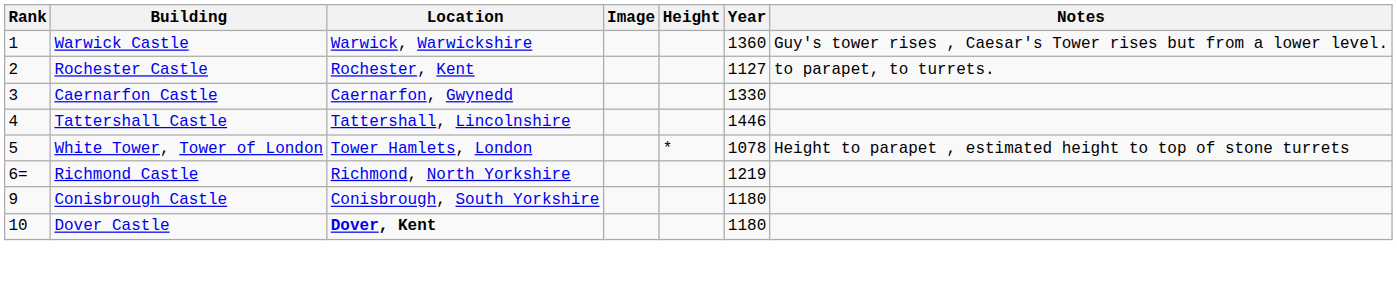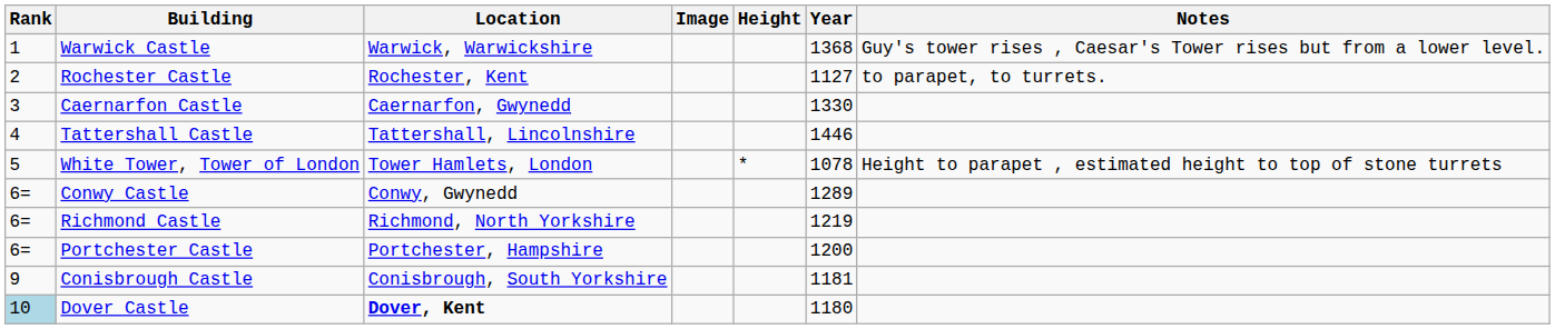 <table class="wikitable sortable">
 <tr>
 <th>Rank<br></th>
 <th>Building<br></th>
 <th>Location<br></th>
 <th class="unsortable">Image</th>
 <th>Height<br></th>
 <th>Year<br></th>
 <th class="unsortable">Notes</th>
 </tr>
 <tr>
 <td>1</td>
 <td><a href='#'>Warwick Castle</a></td>
 <td><a href='#'>Warwick</a>, <a href='#'>Warwickshire</a></td>
 <td></td>
 <td></td>
-<td>1360</td>
+<td>1368</td>
 <td> Guy's tower rises , Caesar's Tower rises  but from a lower level.</td>
 </tr>
 <tr>
 <td>2</td>
 <td><a href='#'>Rochester Castle</a></td>
 <td><a href='#'>Rochester</a>, <a href='#'>Kent</a></td>
 <td></td>
 <td></td>
 <td>1127</td>
 <td>  to parapet,  to turrets.</td>
 </tr>
 <tr>
 <td>3</td>
 <td><a href='#'>Caernarfon Castle</a></td>
 <td><a href='#'>Caernarfon</a>, <a href='#'>Gwynedd</a></td>
 <td></td>
 <td></td>
 <td>1330</td>
 <td></td>
 </tr>
 <tr>
 <td>4</td>
 <td><a href='#'>Tattershall Castle</a></td>
 <td><a href='#'>Tattershall</a>, <a href='#'>Lincolnshire</a></td>
 <td></td>
 <td></td>
 <td>1446</td>
 <td></td>
 </tr>
 <tr>
 <td>5</td>
 <td><a href='#'>White Tower</a>, <a href='#'>Tower of London</a></td>
 <td><a href='#'>Tower Hamlets</a>, <a href='#'>London</a></td>
 <td></td>
 <td>*</td>
 <td>1078</td>
 <td>Height to parapet , estimated height to top of stone turrets </td>
 </tr>
 <tr>
 <td>6=</td>
+<td><a href='#'>Conwy Castle</a></td>
+<td><a href='#'>Conwy</a>, Gwynedd</td>
+<td></td>
+<td></td>
+<td>1289</td>
+<td></td>
+</tr>
+<tr>
+<td>6=</td>
 <td><a href='#'>Richmond Castle</a></td>
 <td><a href='#'>Richmond</a>, <a href='#'>North Yorkshire</a></td>
 <td></td>
 <td></td>
 <td>1219</td>
 <td></td>
 </tr>
 <tr>
+<td>6=</td>
+<td><a href='#'>Portchester Castle</a></td>
+<td><a href='#'>Portchester</a>, <a href='#'>Hampshire</a></td>
+<td></td>
+<td></td>
+<td>1200</td>
+<td></td>
+</tr>
+<tr>
 <td>9</td>
 <td><a href='#'>Conisbrough Castle</a></td>
 <td><a href='#'>Conisbrough</a>, <a href='#'>South Yorkshire</a></td>
 <td></td>
 <td></td>
-<td>1180</td>
+<td>1181</td>
 <td></td>
 </tr>
 <tr>
-<td>10</td>
+<td style="background: lightblue;">10</td>
 <td><a href='#'>Dover Castle</a></td>
 <td><strong><a href='#'>Dover</a>, Kent</strong></td>
 <td></td>
 <td></td>
 <td>1180</td>
 <td></td>
 </tr>
 </table>
